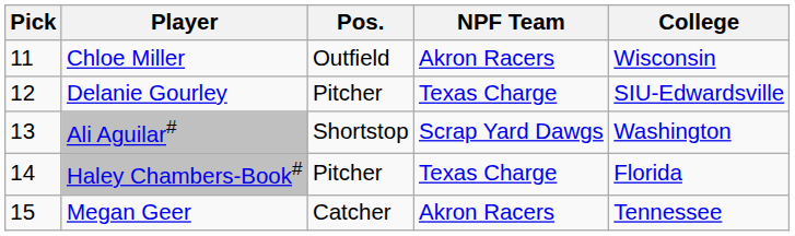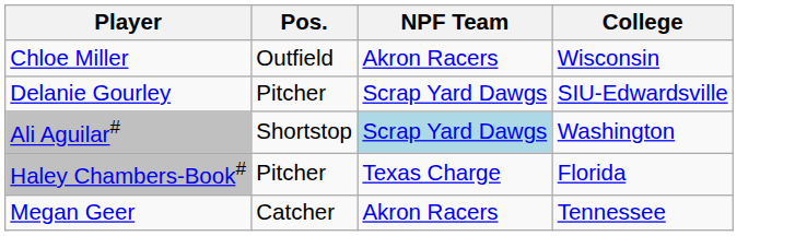 <table class="wikitable">
 <tr>
-<th>Pick</th>
 <th>Player</th>
 <th>Pos.</th>
 <th>NPF Team</th>
 <th>College</th>
 </tr>
 <tr>
-<td>11</td>
 <td><a href='#'>Chloe Miller</a></td>
 <td>Outfield</td>
 <td><a href='#'>Akron Racers</a></td>
 <td><a href='#'>Wisconsin</a></td>
 </tr>
 <tr>
-<td>12</td>
 <td><a href='#'>Delanie Gourley</a></td>
 <td>Pitcher</td>
-<td><a href='#'>Texas Charge</a></td>
+<td><a href='#'>Scrap Yard Dawgs</a></td>
 <td><a href='#'>SIU-Edwardsville</a></td>
 </tr>
 <tr>
-<td>13</td>
 <td style="background:#C0C0C0;"><a href='#'>Ali Aguilar</a><sup>#</sup></td>
 <td>Shortstop</td>
-<td><a href='#'>Scrap Yard Dawgs</a></td>
+<td style="background: lightblue;"><a href='#'>Scrap Yard Dawgs</a></td>
 <td><a href='#'>Washington</a></td>
 </tr>
 <tr>
-<td>14</td>
 <td style="background:#C0C0C0;"><a href='#'>Haley Chambers-Book</a><sup>#</sup></td>
 <td>Pitcher</td>
 <td><a href='#'>Texas Charge</a></td>
 <td><a href='#'>Florida</a></td>
 </tr>
 <tr>
-<td>15</td>
 <td><a href='#'>Megan Geer</a></td>
 <td>Catcher</td>
 <td><a href='#'>Akron Racers</a></td>
 <td><a href='#'>Tennessee</a></td>
 </tr>
 </table>
